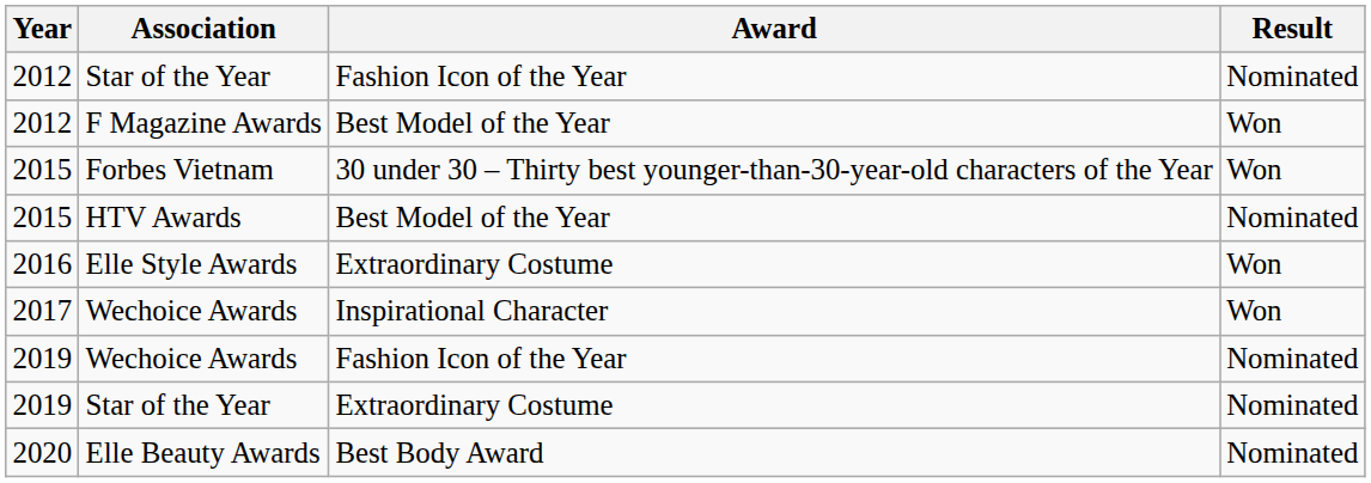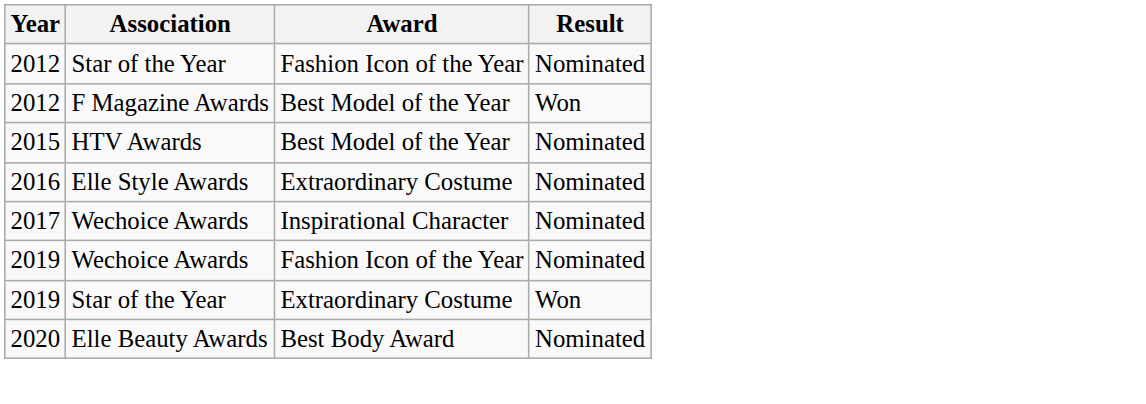 <table class="wikitable">
 <tr>
 <th>Year</th>
 <th>Association</th>
 <th>Award</th>
 <th>Result</th>
 </tr>
 <tr>
 <td>2012</td>
 <td>Star of the Year</td>
 <td>Fashion Icon of the Year</td>
 <td>Nominated</td>
 </tr>
 <tr>
 <td>2012</td>
 <td>F Magazine Awards</td>
 <td>Best Model of the Year</td>
 <td>Won</td>
 </tr>
 <tr>
 <td>2015</td>
-<td>Forbes Vietnam</td>
-<td>30 under 30 – Thirty best younger-than-30-year-old characters of the Year</td>
-<td>Won</td>
-</tr>
-<tr>
-<td>2015</td>
 <td>HTV Awards</td>
 <td>Best Model of the Year</td>
 <td>Nominated</td>
 </tr>
 <tr>
 <td>2016</td>
 <td>Elle Style Awards</td>
 <td>Extraordinary Costume</td>
-<td>Won</td>
+<td>Nominated</td>
 </tr>
 <tr>
 <td>2017</td>
 <td>Wechoice Awards</td>
 <td>Inspirational Character</td>
-<td>Won</td>
+<td>Nominated</td>
 </tr>
 <tr>
 <td>2019</td>
 <td>Wechoice Awards</td>
 <td>Fashion Icon of the Year</td>
 <td>Nominated</td>
 </tr>
 <tr>
 <td>2019</td>
 <td>Star of the Year</td>
 <td>Extraordinary Costume</td>
-<td>Nominated</td>
+<td>Won</td>
 </tr>
 <tr>
 <td>2020</td>
 <td>Elle Beauty Awards</td>
 <td>Best Body Award</td>
 <td>Nominated</td>
 </tr>
 </table>
